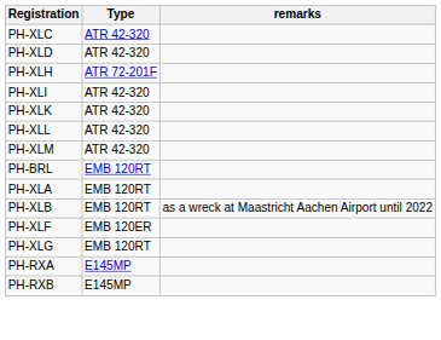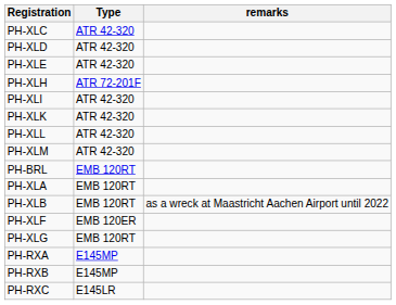 <table class="wikitable">
 <tr>
 <th>Registration</th>
 <th>Type</th>
 <th>remarks</th>
 </tr>
 <tr>
 <td>PH-XLC</td>
 <td><a href='#'>ATR 42-320</a></td>
 <td></td>
 </tr>
 <tr>
 <td>PH-XLD</td>
+<td>ATR 42-320</td>
+<td></td>
+</tr>
+<tr>
+<td>PH-XLE</td>
 <td>ATR 42-320</td>
 <td></td>
 </tr>
 <tr>
 <td>PH-XLH</td>
 <td><a href='#'>ATR 72-201F</a></td>
 <td></td>
 </tr>
 <tr>
 <td>PH-XLI</td>
 <td>ATR 42-320</td>
 <td></td>
 </tr>
 <tr>
 <td>PH-XLK</td>
 <td>ATR 42-320</td>
 <td></td>
 </tr>
 <tr>
 <td>PH-XLL</td>
 <td>ATR 42-320</td>
 <td></td>
 </tr>
 <tr>
 <td>PH-XLM</td>
 <td>ATR 42-320</td>
 <td></td>
 </tr>
 <tr>
 <td>PH-BRL</td>
 <td><a href='#'>EMB 120RT</a></td>
 <td></td>
 </tr>
 <tr>
 <td>PH-XLA</td>
 <td>EMB 120RT</td>
 <td></td>
 </tr>
 <tr>
 <td>PH-XLB</td>
 <td>EMB 120RT</td>
 <td>as a wreck at Maastricht Aachen Airport until 2022</td>
 </tr>
 <tr>
 <td>PH-XLF</td>
 <td>EMB 120ER</td>
 <td></td>
 </tr>
 <tr>
 <td>PH-XLG</td>
 <td>EMB 120RT</td>
 <td></td>
 </tr>
 <tr>
 <td>PH-RXA</td>
 <td><a href='#'>E145MP</a></td>
 <td></td>
 </tr>
 <tr>
 <td>PH-RXB</td>
 <td>E145MP</td>
 <td></td>
 </tr>
+<tr>
+<td>PH-RXC</td>
+<td>E145LR</td>
+<td></td>
+</tr>
 </table>
